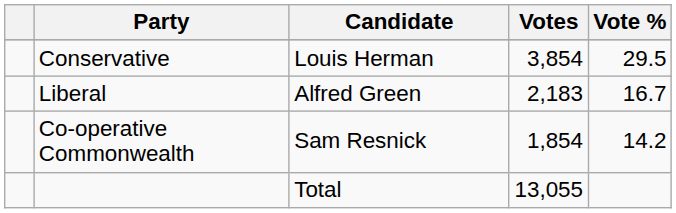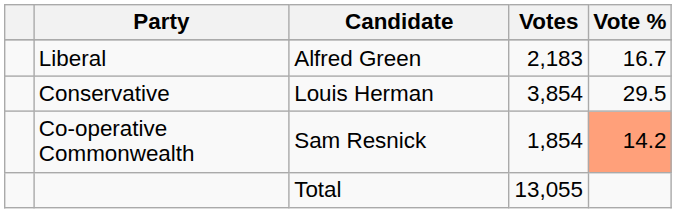 <table class="wikitable">
 <tr>
 <th></th>
 <th scope="col" width="175">Party</th>
 <th scope="col" width="150">Candidate</th>
 <th>Votes</th>
 <th>Vote %</th>
 </tr>
 <tr>
 </tr>
 <tr>
 <td>   </td>
+<td>Liberal</td>
+<td>Alfred Green</td>
+<td align=right>2,183</td>
+<td align=right>16.7</td>
+</tr>
+<tr>
+<td>   </td>
 <td>Conservative</td>
 <td>Louis Herman</td>
 <td align=right>3,854</td>
 <td align=right>29.5</td>
 </tr>
 <tr>
 <td>   </td>
-<td>Liberal</td>
-<td>Alfred Green</td>
-<td align=right>2,183</td>
-<td align=right>16.7</td>
-</tr>
-<tr>
-<td>   </td>
 <td>Co-operative Commonwealth</td>
 <td>Sam Resnick</td>
 <td align=right>1,854</td>
-<td align=right>14.2</td>
+<td align=right style="background: lightsalmon;">14.2</td>
 </tr>
 <tr>
 <td></td>
 <td></td>
 <td>Total</td>
 <td align=right>13,055</td>
 <td></td>
 </tr>
 </table>
